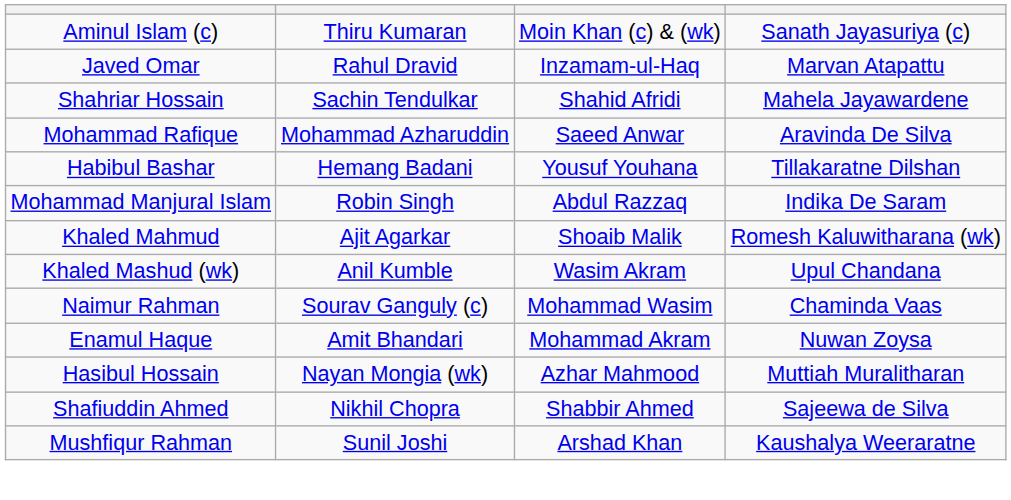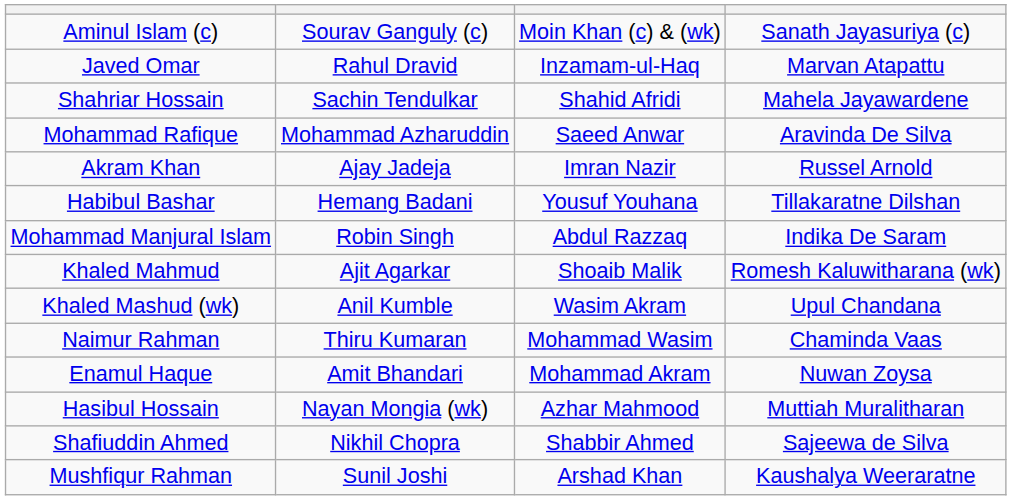 <table class="wikitable" style="text-align:center; width:auto; margin:auto">
 <tr>
 <th></th>
 <th></th>
 <th></th>
 <th></th>
 </tr>
 <tr>
 <td><a href='#'>Aminul Islam</a> (<a href='#'>c</a>)</td>
-<td><a href='#'>Thiru Kumaran</a></td>
+<td><a href='#'>Sourav Ganguly</a> (<a href='#'>c</a>)</td>
 <td><a href='#'>Moin Khan</a> (<a href='#'>c</a>) & (<a href='#'>wk</a>)</td>
 <td><a href='#'>Sanath Jayasuriya</a> (<a href='#'>c</a>)</td>
 </tr>
 <tr>
 <td><a href='#'>Javed Omar</a></td>
 <td><a href='#'>Rahul Dravid</a></td>
 <td><a href='#'>Inzamam-ul-Haq</a></td>
 <td><a href='#'>Marvan Atapattu</a></td>
 </tr>
 <tr>
 <td><a href='#'>Shahriar Hossain</a></td>
 <td><a href='#'>Sachin Tendulkar</a></td>
 <td><a href='#'>Shahid Afridi</a></td>
 <td><a href='#'>Mahela Jayawardene</a></td>
 </tr>
 <tr>
 <td><a href='#'>Mohammad Rafique</a></td>
 <td><a href='#'>Mohammad Azharuddin</a></td>
 <td><a href='#'>Saeed Anwar</a></td>
 <td><a href='#'>Aravinda De Silva</a></td>
+</tr>
+<tr>
+<td><a href='#'>Akram Khan</a></td>
+<td><a href='#'>Ajay Jadeja</a></td>
+<td><a href='#'>Imran Nazir</a></td>
+<td><a href='#'>Russel Arnold</a></td>
 </tr>
 <tr>
 <td><a href='#'>Habibul Bashar</a></td>
 <td><a href='#'>Hemang Badani</a></td>
 <td><a href='#'>Yousuf Youhana</a></td>
 <td><a href='#'>Tillakaratne Dilshan</a></td>
 </tr>
 <tr>
 <td><a href='#'>Mohammad Manjural Islam</a></td>
 <td><a href='#'>Robin Singh</a></td>
 <td><a href='#'>Abdul Razzaq</a></td>
 <td><a href='#'>Indika De Saram</a></td>
 </tr>
 <tr>
 <td><a href='#'>Khaled Mahmud</a></td>
 <td><a href='#'>Ajit Agarkar</a></td>
 <td><a href='#'>Shoaib Malik</a></td>
 <td><a href='#'>Romesh Kaluwitharana</a> (<a href='#'>wk</a>)</td>
 </tr>
 <tr>
 <td><a href='#'>Khaled Mashud</a> (<a href='#'>wk</a>)</td>
 <td><a href='#'>Anil Kumble</a></td>
 <td><a href='#'>Wasim Akram</a></td>
 <td><a href='#'>Upul Chandana</a></td>
 </tr>
 <tr>
 <td><a href='#'>Naimur Rahman</a></td>
-<td><a href='#'>Sourav Ganguly</a> (<a href='#'>c</a>)</td>
+<td><a href='#'>Thiru Kumaran</a></td>
 <td><a href='#'>Mohammad Wasim</a></td>
 <td><a href='#'>Chaminda Vaas</a></td>
 </tr>
 <tr>
 <td><a href='#'>Enamul Haque</a></td>
 <td><a href='#'>Amit Bhandari</a></td>
 <td><a href='#'>Mohammad Akram</a></td>
 <td><a href='#'>Nuwan Zoysa</a></td>
 </tr>
 <tr>
 <td><a href='#'>Hasibul Hossain</a></td>
 <td><a href='#'>Nayan Mongia</a> (<a href='#'>wk</a>)</td>
 <td><a href='#'>Azhar Mahmood</a></td>
 <td><a href='#'>Muttiah Muralitharan</a></td>
 </tr>
 <tr>
 <td><a href='#'>Shafiuddin Ahmed</a></td>
 <td><a href='#'>Nikhil Chopra</a></td>
 <td><a href='#'>Shabbir Ahmed</a></td>
 <td><a href='#'>Sajeewa de Silva</a></td>
 </tr>
 <tr>
 <td><a href='#'>Mushfiqur Rahman</a></td>
 <td><a href='#'>Sunil Joshi</a></td>
 <td><a href='#'>Arshad Khan</a></td>
 <td><a href='#'>Kaushalya Weeraratne</a></td>
 </tr>
 </table>
